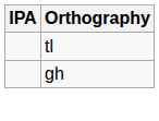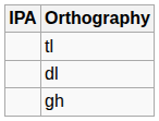 <table class="wikitable">
 <tr>
 <th>IPA</th>
 <th>Orthography</th>
 </tr>
 <tr>
 <td></td>
 <td>tl</td>
 </tr>
 <tr>
 <td></td>
+<td>dl</td>
+</tr>
+<tr>
+<td></td>
 <td>gh</td>
 </tr>
 </table>
